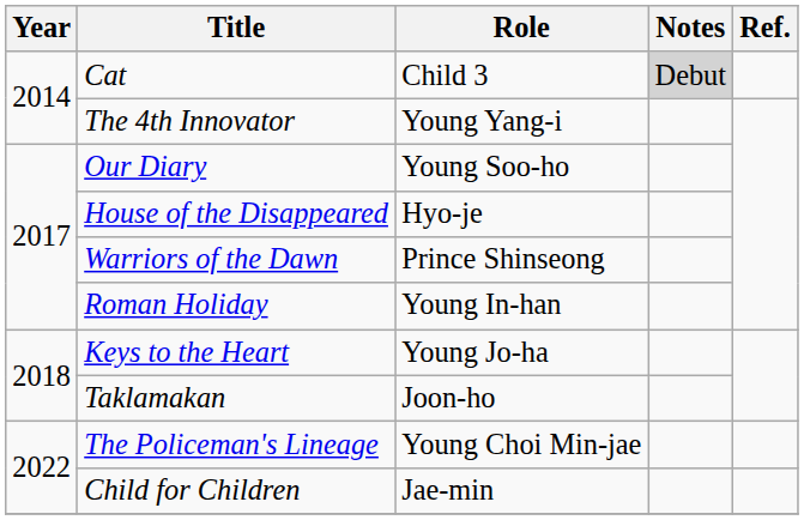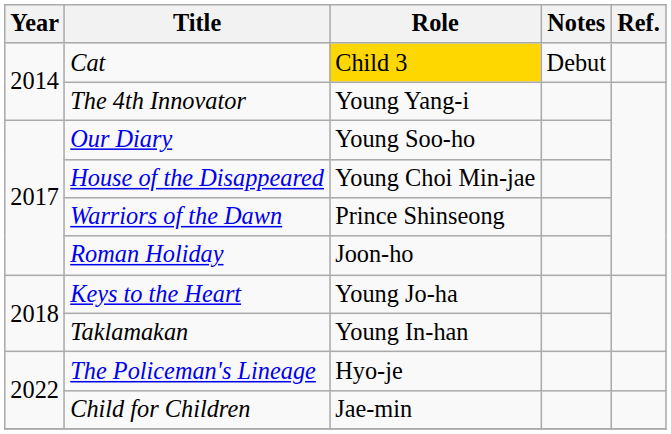 <table class="wikitable sortable">
 <tr>
 <th>Year</th>
 <th>Title</th>
 <th>Role</th>
 <th class="unsortable">Notes</th>
 <th class="unsortable">Ref.</th>
 </tr>
 <tr>
 <td rowspan="2">2014</td>
 <td><em>Cat</em></td>
-<td>Child 3</td>
-<td style="background: lightgrey;">Debut</td>
+<td style="background: gold;">Child 3</td>
+<td>Debut</td>
 <td></td>
 </tr>
 <tr>
 <td><em>The 4th Innovator</em></td>
 <td>Young Yang-i</td>
 <td></td>
 <td rowspan=5></td>
 </tr>
 <tr>
 <td rowspan="4">2017</td>
 <td><em><a href='#'>Our Diary</a></em></td>
 <td>Young Soo-ho</td>
 <td></td>
 </tr>
 <tr>
 <td><em><a href='#'>House of the Disappeared</a></em></td>
-<td>Hyo-je</td>
+<td>Young Choi Min-jae</td>
 <td></td>
 </tr>
 <tr>
 <td><em><a href='#'>Warriors of the Dawn</a></em></td>
 <td>Prince Shinseong</td>
 <td></td>
 </tr>
 <tr>
 <td><em><a href='#'>Roman Holiday</a></em></td>
-<td>Young In-han</td>
+<td>Joon-ho</td>
 <td></td>
 </tr>
 <tr>
 <td rowspan="2">2018</td>
 <td><em><a href='#'>Keys to the Heart</a></em></td>
 <td>Young Jo-ha</td>
 <td></td>
 <td rowspan=2></td>
 </tr>
 <tr>
 <td><em>Taklamakan</em></td>
-<td>Joon-ho</td>
+<td>Young In-han</td>
 <td></td>
 </tr>
 <tr>
 <td rowspan=2>2022</td>
 <td><em><a href='#'>The Policeman's Lineage</a></em></td>
-<td>Young Choi Min-jae</td>
+<td>Hyo-je</td>
 <td></td>
 <td></td>
 </tr>
 <tr>
 <td><em>Child for Children</em></td>
 <td>Jae-min</td>
 <td></td>
 <td></td>
 </tr>
 <tr>
 </tr>
 </table>
